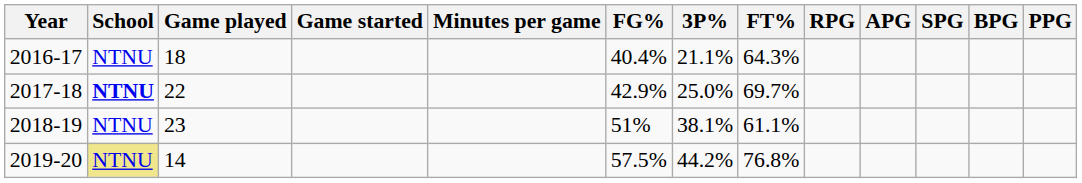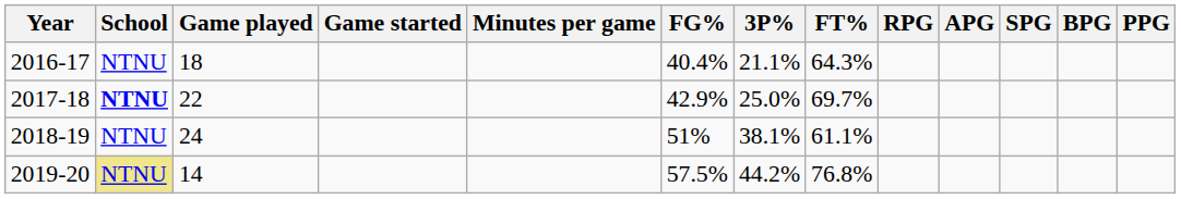 <table class="wikitable sortable">
 <tr>
 <th>Year</th>
 <th>School</th>
 <th>Game played</th>
 <th>Game started</th>
 <th>Minutes per game</th>
 <th>FG%</th>
 <th>3P%</th>
 <th>FT%</th>
 <th>RPG</th>
 <th>APG</th>
 <th>SPG</th>
 <th>BPG</th>
 <th>PPG</th>
 </tr>
 <tr>
 <td>2016-17</td>
 <td><a href='#'>NTNU</a></td>
 <td>18</td>
 <td></td>
 <td></td>
 <td>40.4%</td>
 <td>21.1%</td>
 <td>64.3%</td>
 <td></td>
 <td></td>
 <td></td>
 <td></td>
 <td></td>
 </tr>
 <tr>
 <td>2017-18</td>
 <td><strong><a href='#'>NTNU</a></strong></td>
 <td>22</td>
 <td></td>
 <td></td>
 <td>42.9%</td>
 <td>25.0%</td>
 <td>69.7%</td>
 <td></td>
 <td></td>
 <td></td>
 <td></td>
 <td></td>
 </tr>
 <tr>
 <td>2018-19</td>
 <td><a href='#'>NTNU</a></td>
-<td>23</td>
+<td>24</td>
 <td></td>
 <td></td>
 <td>51%</td>
 <td>38.1%</td>
 <td>61.1%</td>
 <td></td>
 <td></td>
 <td></td>
 <td></td>
 <td></td>
 </tr>
 <tr>
 <td>2019-20</td>
 <td style="background: khaki;"><a href='#'>NTNU</a></td>
 <td>14</td>
 <td></td>
 <td></td>
 <td>57.5%</td>
 <td>44.2%</td>
 <td>76.8%</td>
 <td></td>
 <td></td>
 <td></td>
 <td></td>
 <td></td>
 </tr>
 </table>
